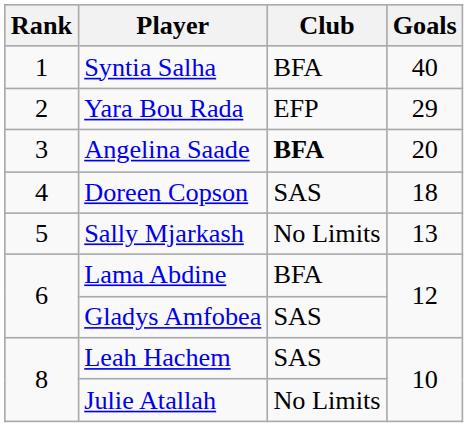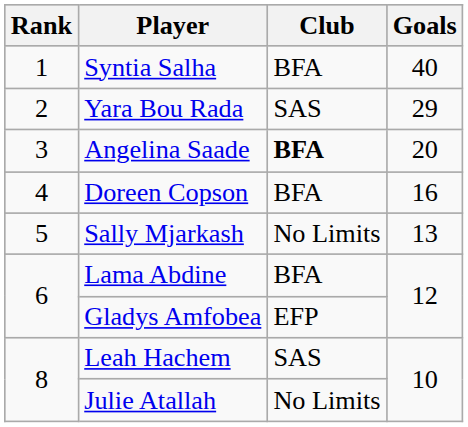 <table class="wikitable" style="text-align:center">
 <tr>
 <th>Rank</th>
 <th>Player</th>
 <th>Club</th>
 <th>Goals</th>
 </tr>
 <tr>
 <td>1</td>
 <td align="left"> <a href='#'>Syntia Salha</a></td>
 <td align="left">BFA</td>
 <td>40</td>
 </tr>
 <tr>
 <td>2</td>
 <td align="left"> <a href='#'>Yara Bou Rada</a></td>
-<td align="left">EFP</td>
+<td align="left">SAS</td>
 <td>29</td>
 </tr>
 <tr>
 <td>3</td>
 <td align="left"> <a href='#'>Angelina Saade</a></td>
 <td align="left"><strong>BFA</strong></td>
 <td>20</td>
 </tr>
 <tr>
 <td>4</td>
 <td align="left"> <a href='#'>Doreen Copson</a></td>
-<td align="left">SAS</td>
-<td>18</td>
+<td align="left">BFA</td>
+<td>16</td>
 </tr>
 <tr>
 <td>5</td>
 <td align="left"> <a href='#'>Sally Mjarkash</a></td>
 <td align="left">No Limits</td>
 <td>13</td>
 </tr>
 <tr>
 <td rowspan="2">6</td>
 <td align="left"> <a href='#'>Lama Abdine</a></td>
 <td align="left">BFA</td>
 <td rowspan="2">12</td>
 </tr>
 <tr>
 <td align="left"> <a href='#'>Gladys Amfobea</a></td>
-<td align="left">SAS</td>
+<td align="left">EFP</td>
 </tr>
 <tr>
 <td rowspan="2">8</td>
 <td align="left"> <a href='#'>Leah Hachem</a></td>
 <td align="left">SAS</td>
 <td rowspan="2">10</td>
 </tr>
 <tr>
 <td align="left"> <a href='#'>Julie Atallah</a></td>
 <td align="left">No Limits</td>
 </tr>
 </table>
